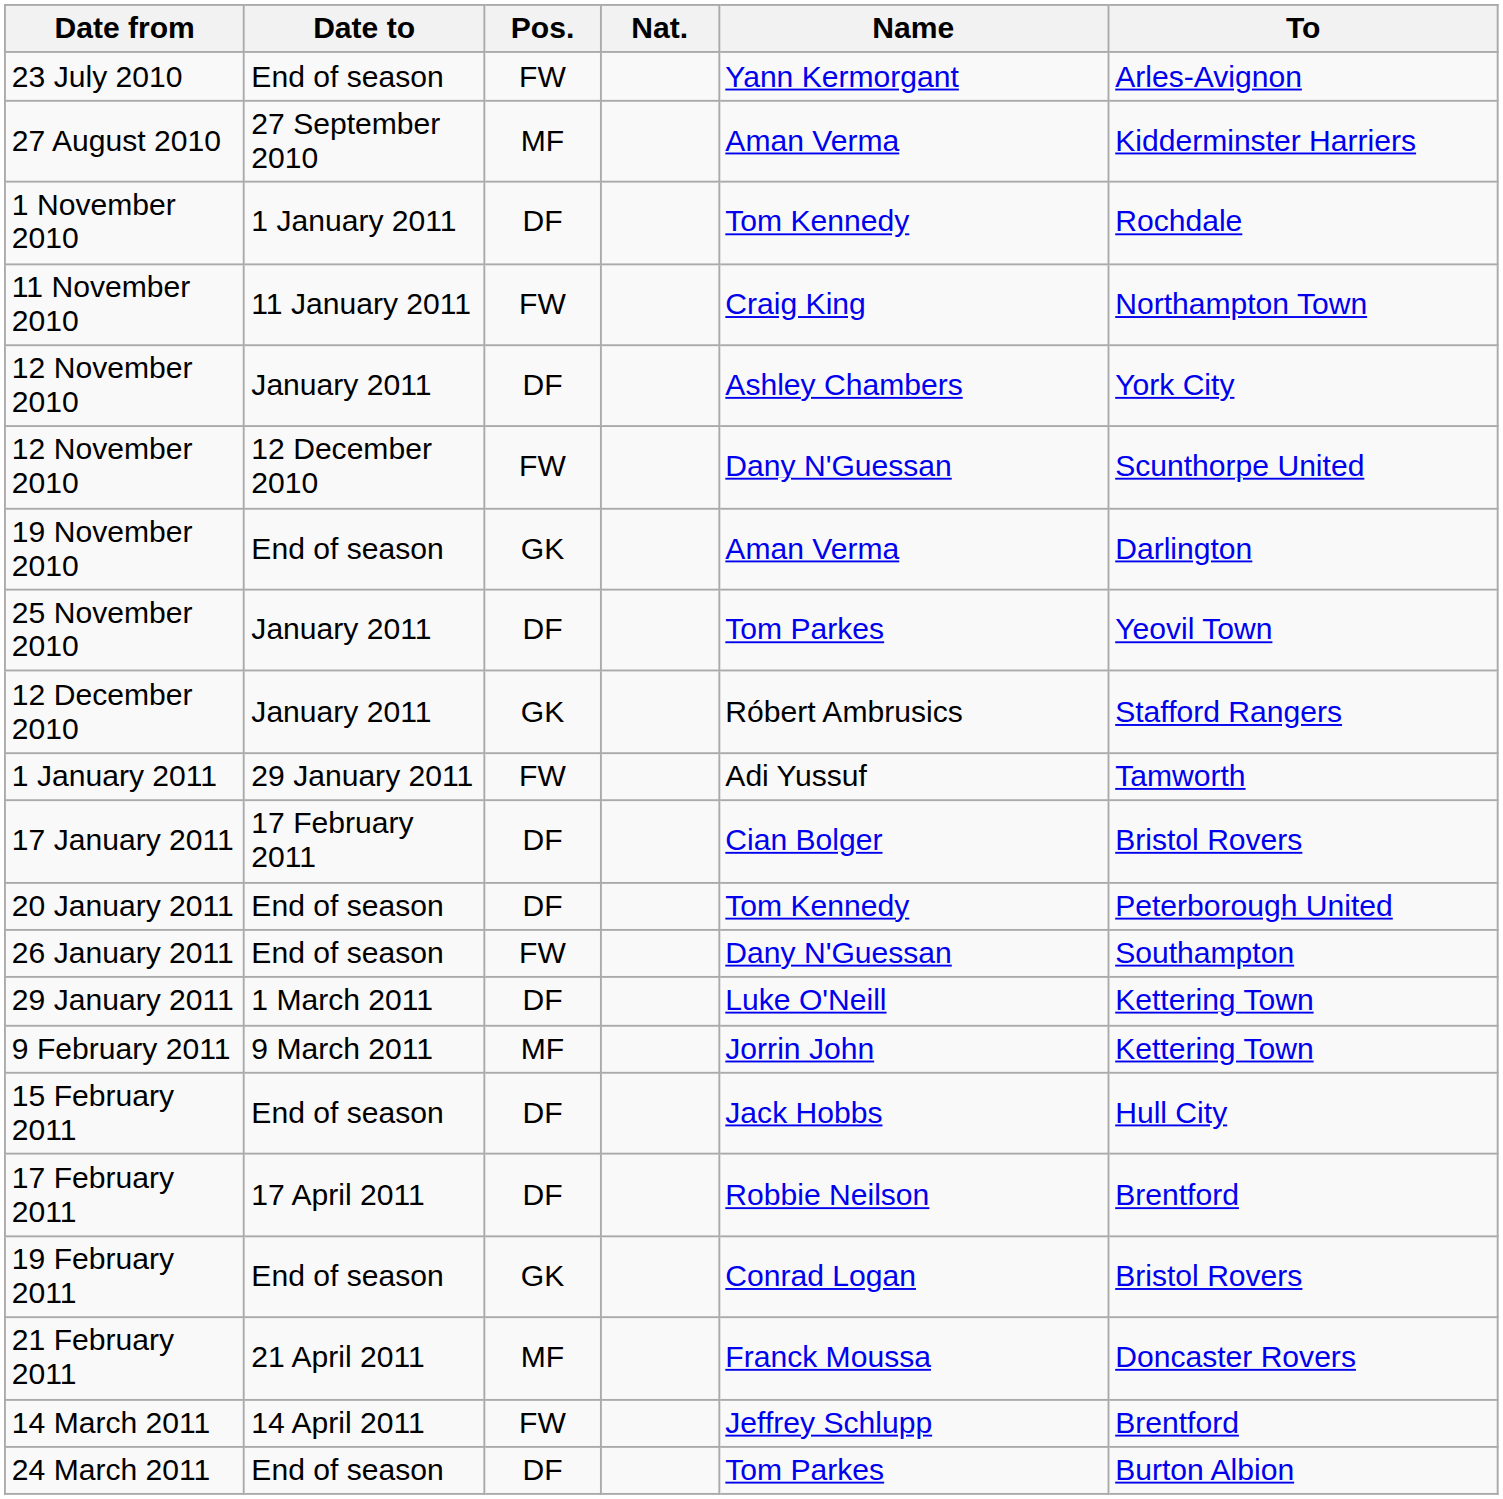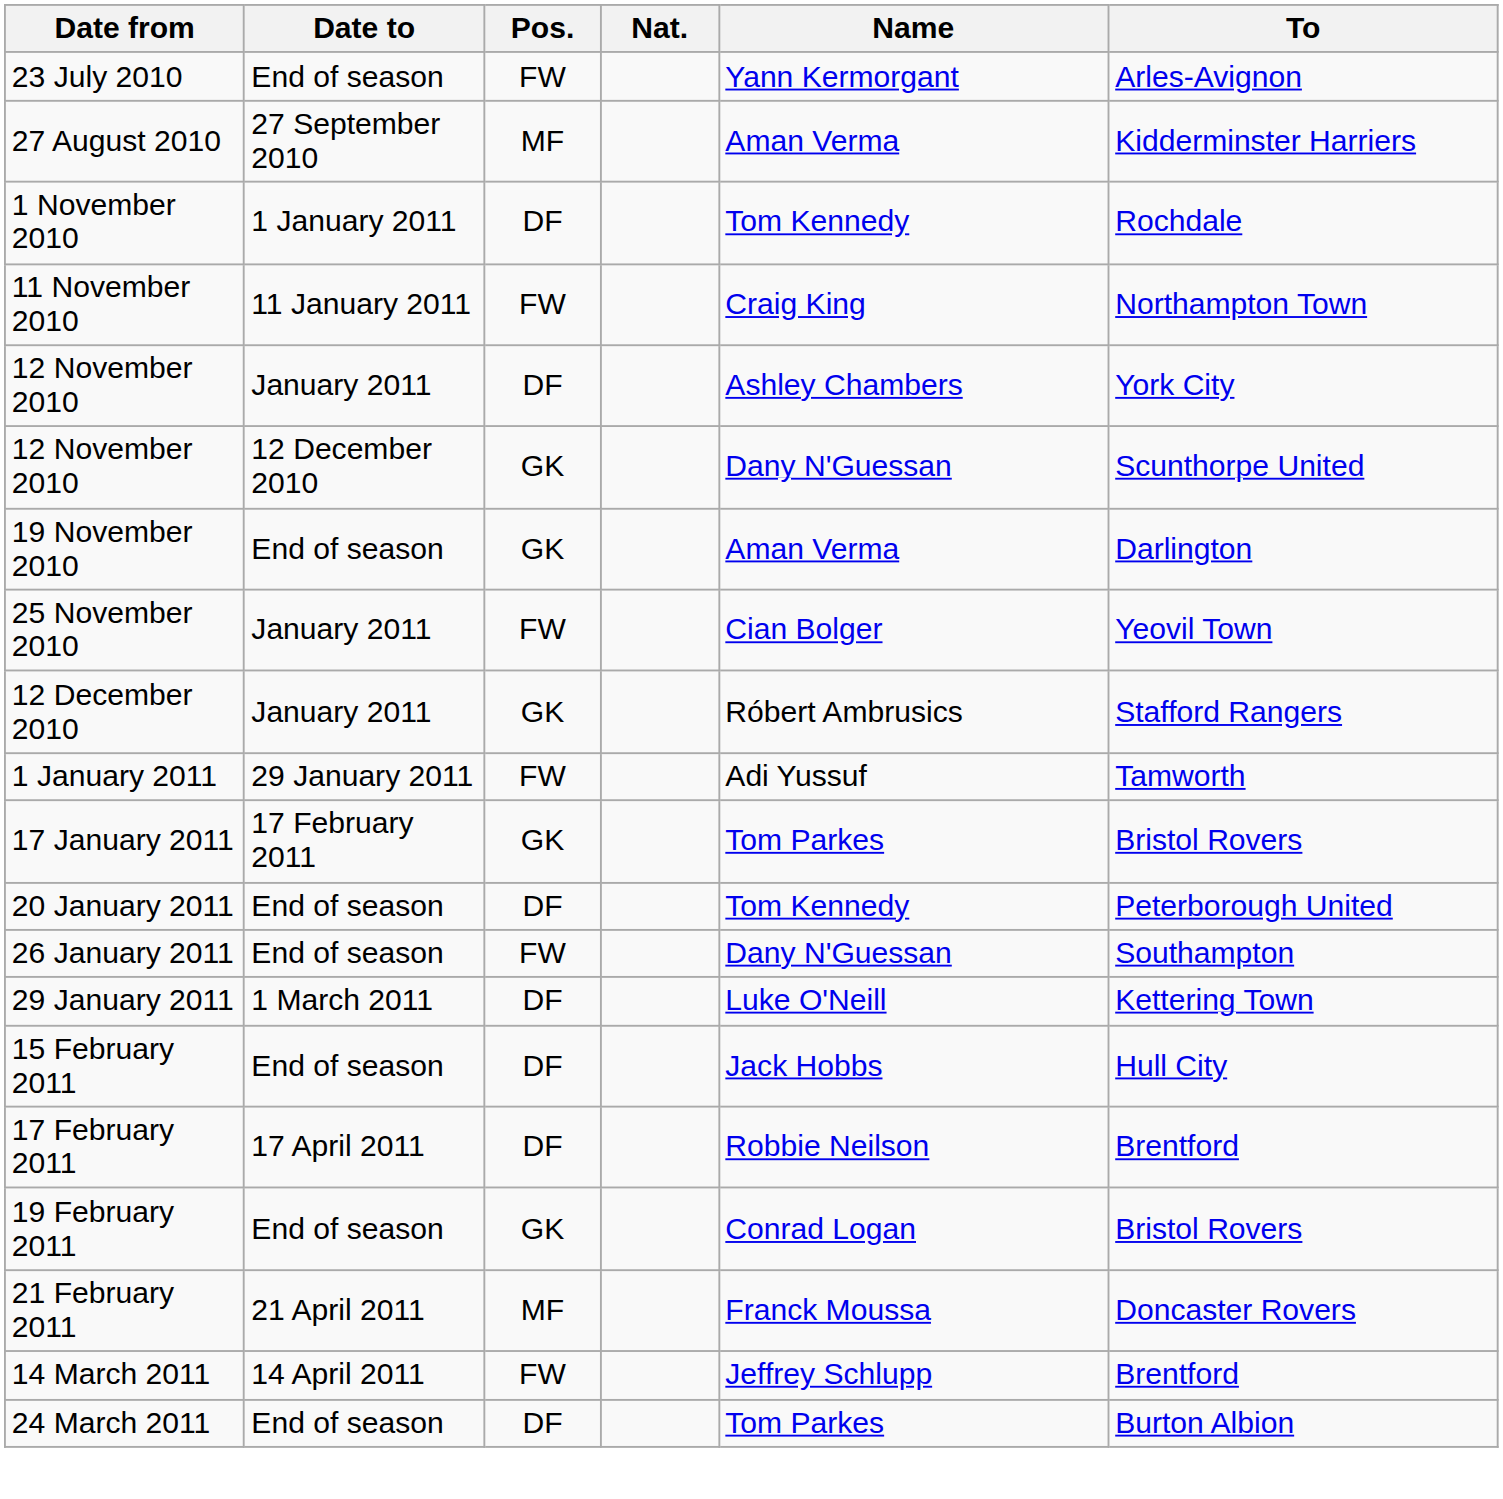 <table class="wikitable">
 <tr>
 <th width=120>Date from</th>
 <th width=120>Date to</th>
 <th style="text-align:center; width:55px;">Pos.</th>
 <th style="text-align:center; width:55px;">Nat.</th>
 <th width=200>Name</th>
 <th width=200>To</th>
 </tr>
 <tr>
 <td>23 July 2010</td>
 <td>End of season</td>
 <td align=center>FW</td>
 <td align=center></td>
 <td><a href='#'>Yann Kermorgant</a></td>
 <td> <a href='#'>Arles-Avignon</a></td>
 </tr>
 <tr>
 <td>27 August 2010</td>
 <td>27 September 2010</td>
 <td align=center>MF</td>
 <td align=center></td>
 <td><a href='#'>Aman Verma</a></td>
 <td> <a href='#'>Kidderminster Harriers</a></td>
 </tr>
 <tr>
 <td>1 November 2010</td>
 <td>1 January 2011</td>
 <td align=center>DF</td>
 <td align=center></td>
 <td><a href='#'>Tom Kennedy</a></td>
 <td> <a href='#'>Rochdale</a></td>
 </tr>
 <tr>
 <td>11 November 2010</td>
 <td>11 January 2011</td>
 <td align=center>FW</td>
 <td align=center></td>
 <td><a href='#'>Craig King</a></td>
 <td> <a href='#'>Northampton Town</a></td>
 </tr>
 <tr>
 <td>12 November 2010</td>
 <td>January 2011</td>
 <td align=center>DF</td>
 <td align=center></td>
 <td><a href='#'>Ashley Chambers</a></td>
 <td> <a href='#'>York City</a></td>
 </tr>
 <tr>
 <td>12 November 2010</td>
 <td>12 December 2010</td>
-<td align=center>FW</td>
+<td align=center>GK</td>
 <td align=center></td>
 <td><a href='#'>Dany N'Guessan</a></td>
 <td> <a href='#'>Scunthorpe United</a></td>
 </tr>
 <tr>
 <td>19 November 2010</td>
 <td>End of season</td>
 <td align=center>GK</td>
 <td align=center></td>
 <td><a href='#'>Aman Verma</a></td>
 <td> <a href='#'>Darlington</a></td>
 </tr>
 <tr>
 <td>25 November 2010</td>
 <td>January 2011</td>
-<td align=center>DF</td>
+<td align=center>FW</td>
 <td align=center></td>
-<td><a href='#'>Tom Parkes</a></td>
+<td><a href='#'>Cian Bolger</a></td>
 <td> <a href='#'>Yeovil Town</a></td>
 </tr>
 <tr>
 <td>12 December 2010</td>
 <td>January 2011</td>
 <td align=center>GK</td>
 <td align=center></td>
 <td>Róbert Ambrusics</td>
 <td> <a href='#'>Stafford Rangers</a></td>
 </tr>
 <tr>
 <td>1 January 2011</td>
 <td>29 January 2011</td>
 <td align=center>FW</td>
 <td align=center></td>
 <td>Adi Yussuf</td>
 <td> <a href='#'>Tamworth</a></td>
 </tr>
 <tr>
 <td>17 January 2011</td>
 <td>17 February 2011</td>
-<td align=center>DF</td>
+<td align=center>GK</td>
 <td align=center></td>
-<td><a href='#'>Cian Bolger</a></td>
+<td><a href='#'>Tom Parkes</a></td>
 <td> <a href='#'>Bristol Rovers</a></td>
 </tr>
 <tr>
 <td>20 January 2011</td>
 <td>End of season</td>
 <td align=center>DF</td>
 <td align=center></td>
 <td><a href='#'>Tom Kennedy</a></td>
 <td> <a href='#'>Peterborough United</a></td>
 </tr>
 <tr>
 <td>26 January 2011</td>
 <td>End of season</td>
 <td align=center>FW</td>
 <td align=center></td>
 <td><a href='#'>Dany N'Guessan</a></td>
 <td> <a href='#'>Southampton</a></td>
 </tr>
 <tr>
 <td>29 January 2011</td>
 <td>1 March 2011</td>
 <td align=center>DF</td>
 <td align=center></td>
 <td><a href='#'>Luke O'Neill</a></td>
-<td> <a href='#'>Kettering Town</a></td>
-</tr>
-<tr>
-<td>9 February 2011</td>
-<td>9 March 2011</td>
-<td align=center>MF</td>
-<td align=center></td>
-<td><a href='#'>Jorrin John</a></td>
 <td> <a href='#'>Kettering Town</a></td>
 </tr>
 <tr>
 <td>15 February 2011</td>
 <td>End of season</td>
 <td align=center>DF</td>
 <td align=center></td>
 <td><a href='#'>Jack Hobbs</a></td>
 <td> <a href='#'>Hull City</a></td>
 </tr>
 <tr>
 <td>17 February 2011</td>
 <td>17 April 2011</td>
 <td align=center>DF</td>
 <td align=center></td>
 <td><a href='#'>Robbie Neilson</a></td>
 <td> <a href='#'>Brentford</a></td>
 </tr>
 <tr>
 <td>19 February 2011</td>
 <td>End of season</td>
 <td align=center>GK</td>
 <td align=center></td>
 <td><a href='#'>Conrad Logan</a></td>
 <td> <a href='#'>Bristol Rovers</a></td>
 </tr>
 <tr>
 <td>21 February 2011</td>
 <td>21 April 2011</td>
 <td align=center>MF</td>
 <td align=center></td>
 <td><a href='#'>Franck Moussa</a></td>
 <td> <a href='#'>Doncaster Rovers</a></td>
 </tr>
 <tr>
 <td>14 March 2011</td>
 <td>14 April 2011</td>
 <td align=center>FW</td>
 <td align=center></td>
 <td><a href='#'>Jeffrey Schlupp</a></td>
 <td> <a href='#'>Brentford</a></td>
 </tr>
 <tr>
 <td>24 March 2011</td>
 <td>End of season</td>
 <td align=center>DF</td>
 <td align=center></td>
 <td><a href='#'>Tom Parkes</a></td>
 <td> <a href='#'>Burton Albion</a></td>
 </tr>
 </table>
